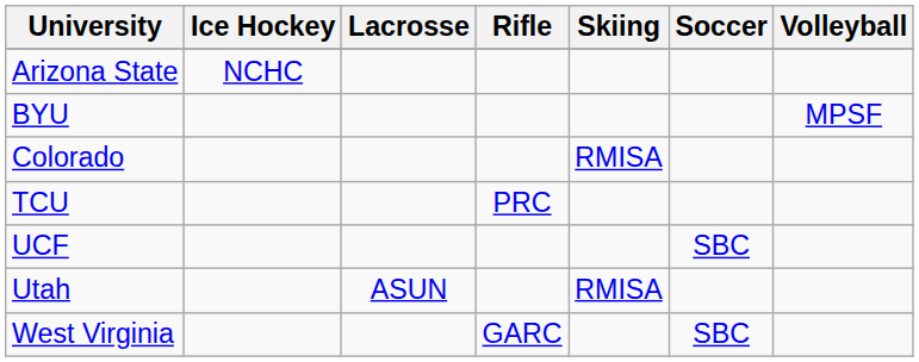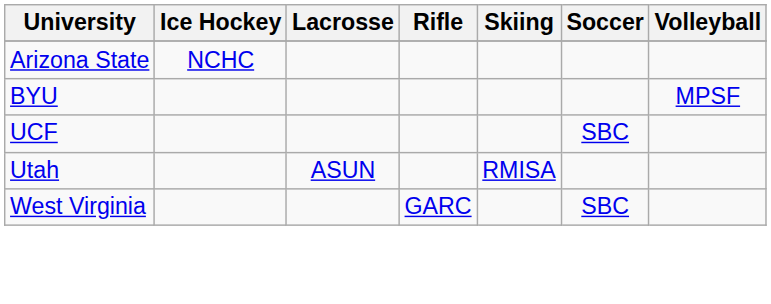 <table class="wikitable sortable" style="text-align: center">
 <tr>
 <th>University</th>
 <th>Ice Hockey</th>
 <th>Lacrosse</th>
 <th>Rifle</th>
 <th>Skiing</th>
 <th>Soccer</th>
 <th>Volleyball</th>
 </tr>
 <tr>
 </tr>
 <tr>
 <td align=left><a href='#'>Arizona State</a></td>
 <td><a href='#'>NCHC</a></td>
 <td></td>
 <td></td>
 <td></td>
 <td></td>
 <td></td>
 </tr>
 <tr>
 <td align=left><a href='#'>BYU</a></td>
 <td></td>
 <td></td>
 <td></td>
 <td></td>
 <td></td>
 <td><a href='#'>MPSF</a></td>
 </tr>
 <tr>
-<td align=left><a href='#'>Colorado</a></td>
-<td></td>
-<td></td>
-<td></td>
-<td><a href='#'>RMISA</a></td>
-<td></td>
-<td></td>
-</tr>
-<tr>
-<td align=left><a href='#'>TCU</a></td>
-<td></td>
-<td></td>
-<td><a href='#'>PRC</a></td>
-<td></td>
-<td></td>
-<td></td>
-</tr>
-<tr>
 <td align=left><a href='#'>UCF</a></td>
 <td></td>
 <td></td>
 <td></td>
 <td></td>
 <td><a href='#'>SBC</a></td>
 <td></td>
 </tr>
 <tr>
 <td align=left><a href='#'>Utah</a></td>
 <td></td>
 <td><a href='#'>ASUN</a></td>
 <td></td>
 <td><a href='#'>RMISA</a></td>
 <td></td>
 <td></td>
 </tr>
 <tr>
 <td align=left><a href='#'>West Virginia</a></td>
 <td></td>
 <td></td>
 <td><a href='#'>GARC</a></td>
 <td></td>
 <td><a href='#'>SBC</a></td>
 <td></td>
 </tr>
 </table>
